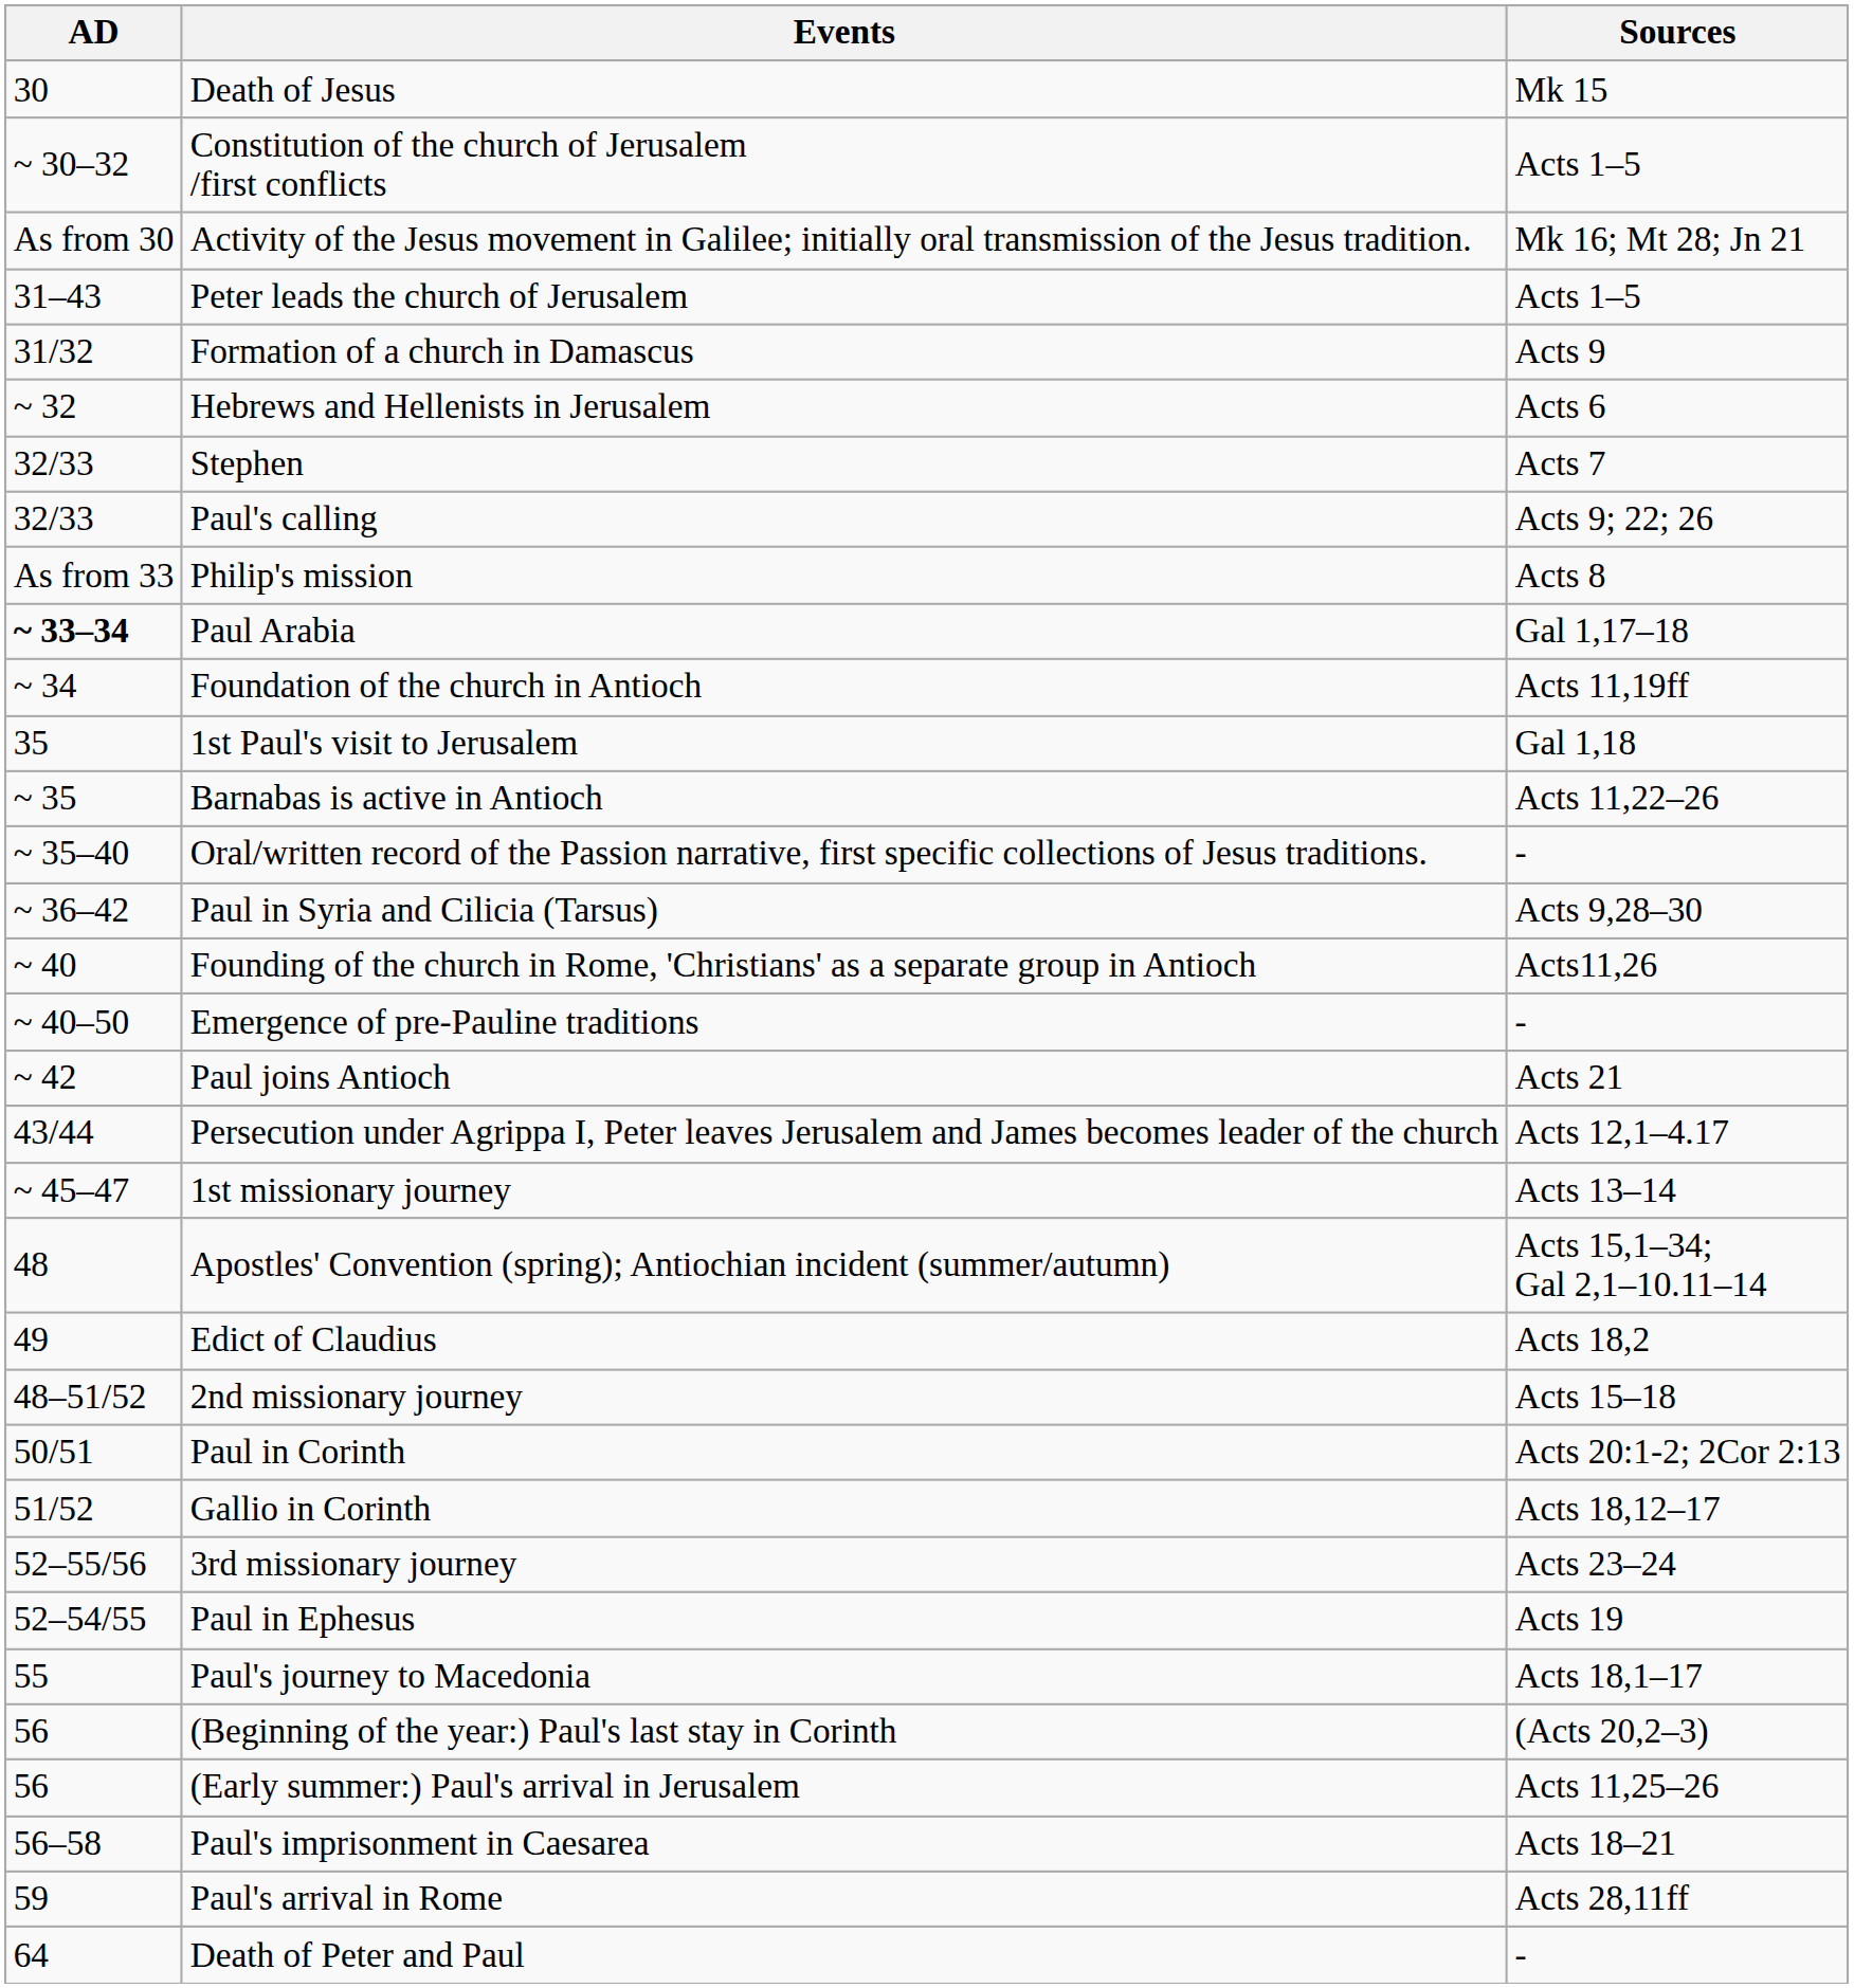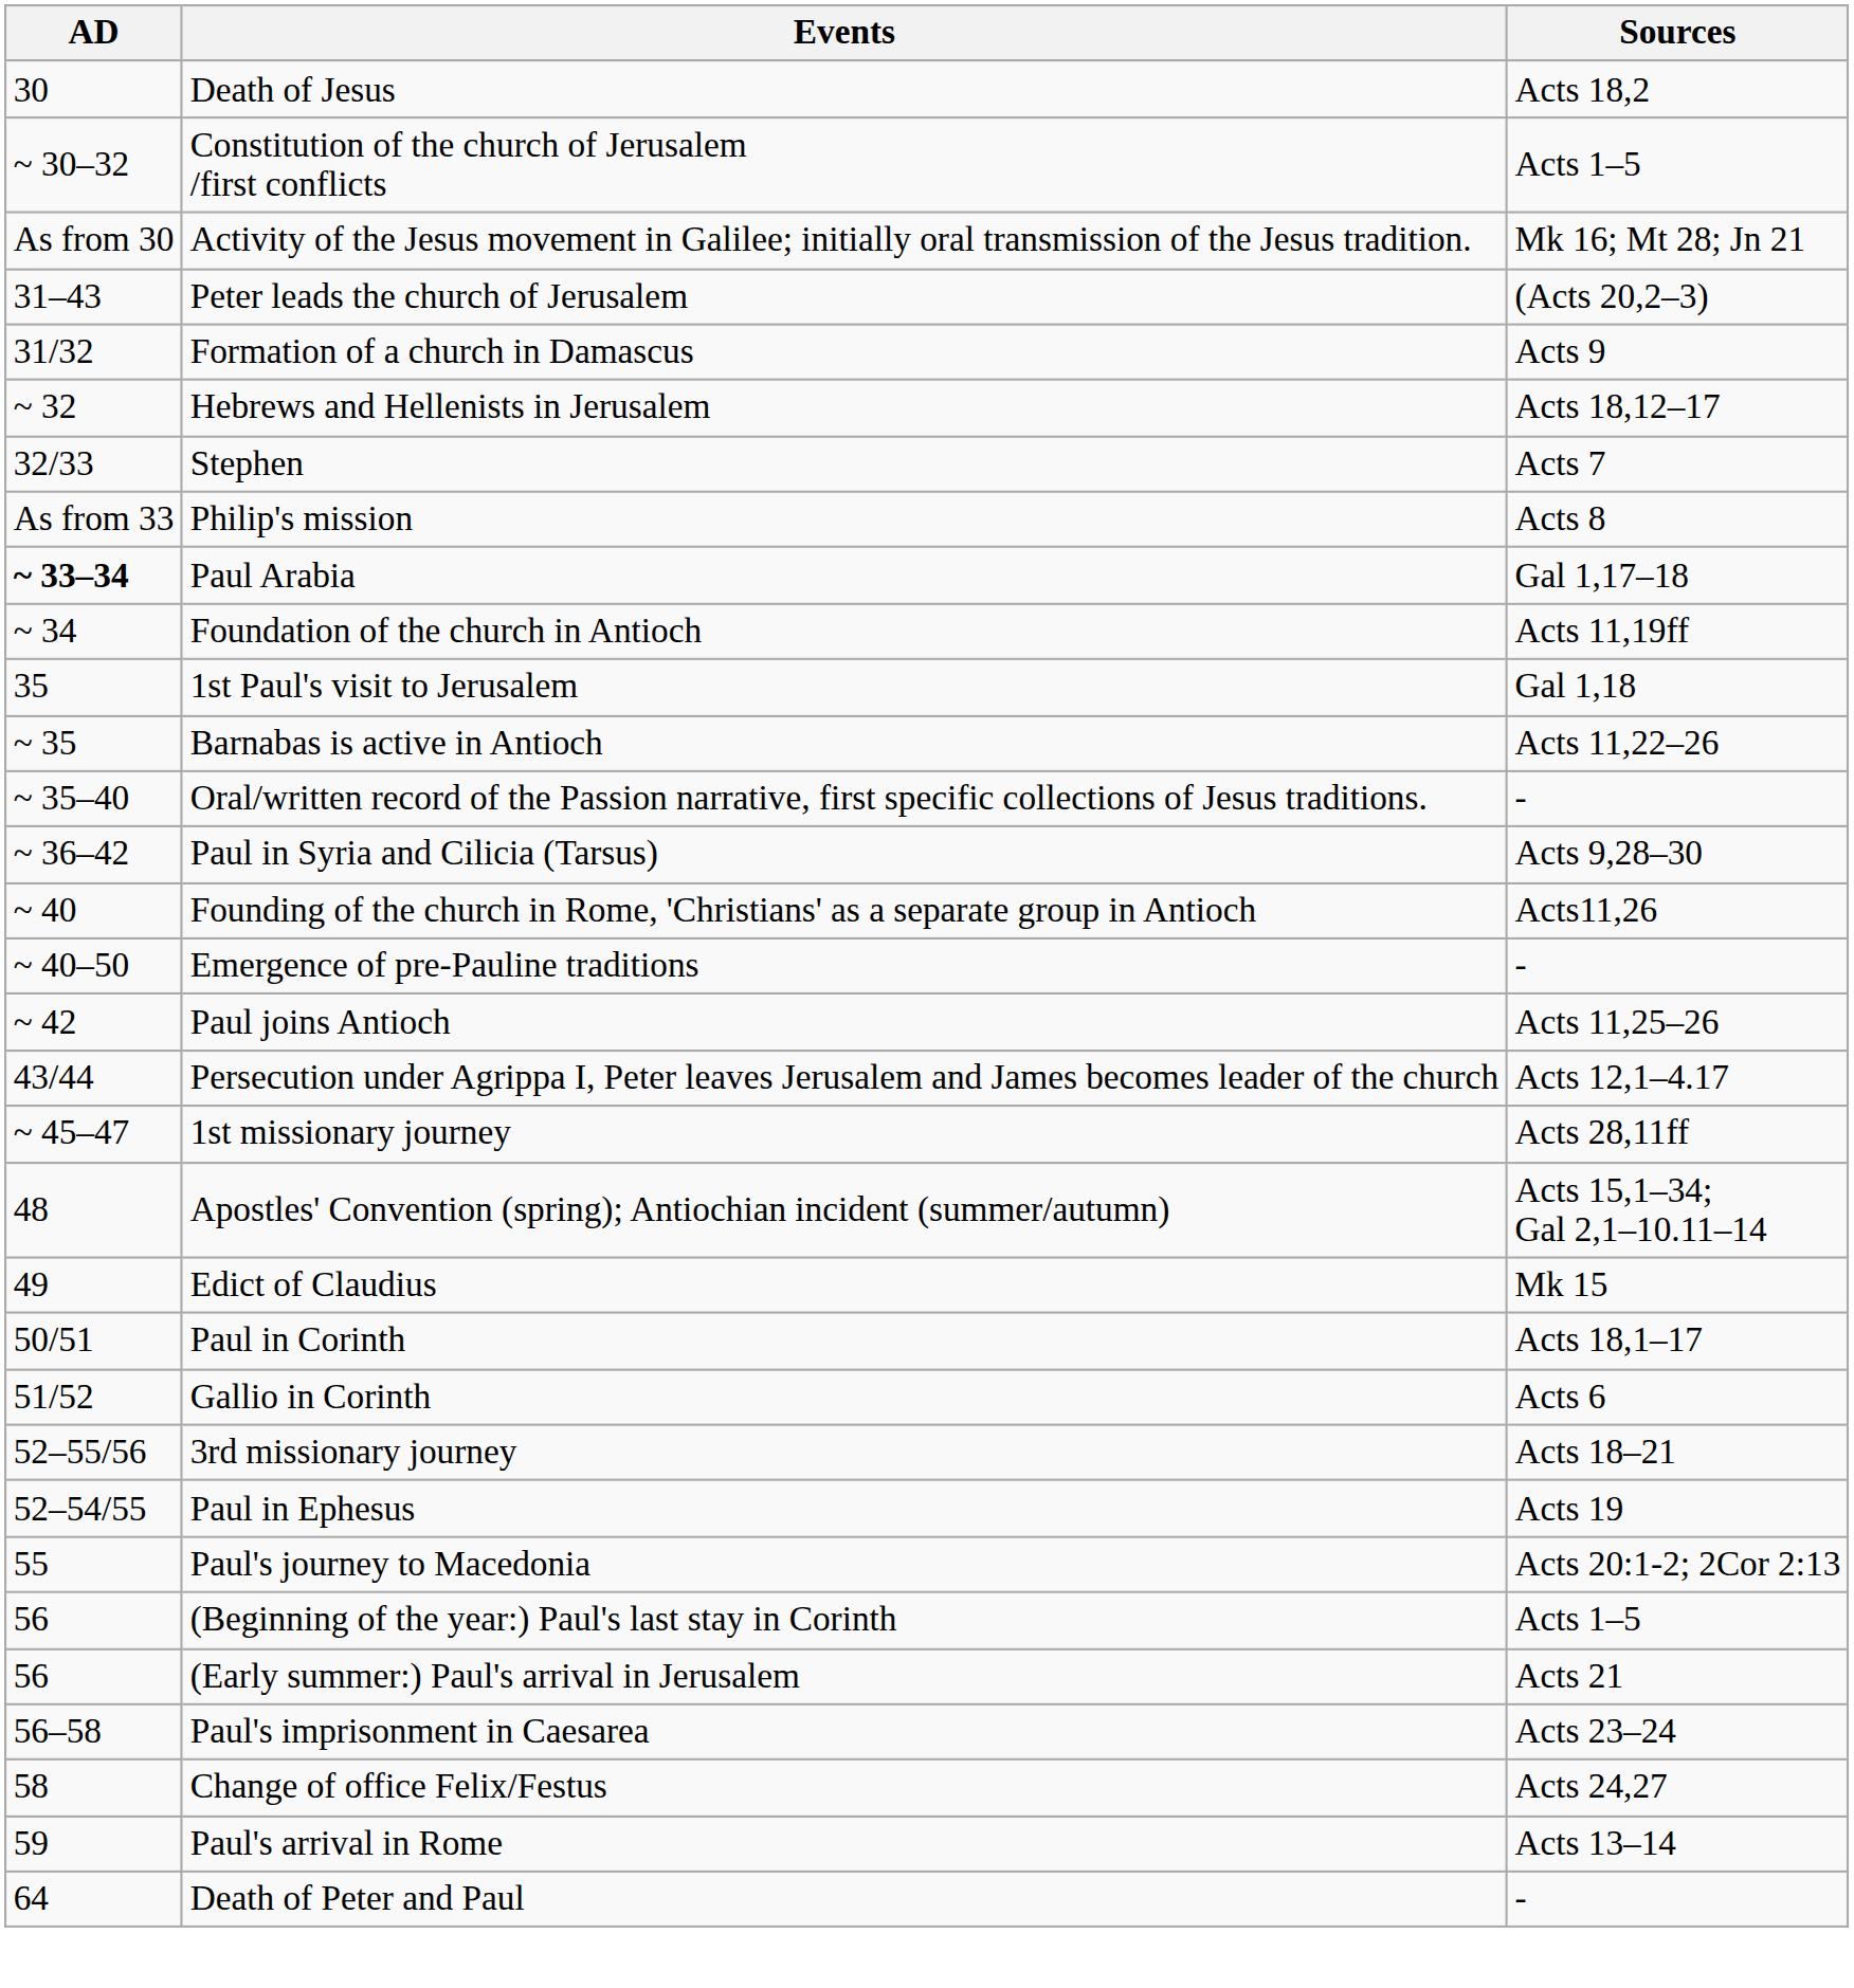 <table class="wikitable">
 <tr>
 <th>AD</th>
 <th>Events</th>
 <th>Sources</th>
 </tr>
 <tr>
 <td>30</td>
 <td>Death of Jesus</td>
-<td>Mk 15</td>
+<td>Acts 18,2</td>
 </tr>
 <tr>
 <td>~ 30–32</td>
 <td>Constitution of the church of Jerusalem<br>/first conflicts</td>
 <td>Acts 1–5</td>
 </tr>
 <tr>
 <td>As from 30</td>
 <td>Activity of the Jesus movement in Galilee; initially oral transmission of the Jesus tradition.</td>
 <td>Mk 16; Mt 28; Jn 21</td>
 </tr>
 <tr>
 <td>31–43</td>
 <td>Peter leads the church of Jerusalem</td>
-<td>Acts 1–5</td>
+<td>(Acts 20,2–3)</td>
 </tr>
 <tr>
 <td>31/32</td>
 <td>Formation of a church in Damascus</td>
 <td>Acts 9</td>
 </tr>
 <tr>
 <td>~ 32</td>
 <td>Hebrews and Hellenists in Jerusalem</td>
-<td>Acts 6</td>
+<td>Acts 18,12–17</td>
 </tr>
 <tr>
 <td>32/33</td>
 <td>Stephen</td>
 <td>Acts 7</td>
-</tr>
-<tr>
-<td>32/33</td>
-<td>Paul's calling</td>
-<td>Acts  9; 22; 26</td>
 </tr>
 <tr>
 <td>As from 33</td>
 <td>Philip's mission</td>
 <td>Acts  8</td>
 </tr>
 <tr>
 <td><strong>~ 33–34</strong></td>
 <td>Paul Arabia</td>
 <td>Gal 1,17–18</td>
 </tr>
 <tr>
 <td>~ 34</td>
 <td>Foundation of the church in Antioch</td>
 <td>Acts  11,19ff</td>
 </tr>
 <tr>
 <td>35</td>
 <td>1st Paul's visit to Jerusalem</td>
 <td>Gal 1,18</td>
 </tr>
 <tr>
 <td>~ 35</td>
 <td>Barnabas is active in Antioch</td>
 <td>Acts 11,22–26</td>
 </tr>
 <tr>
 <td>~ 35–40</td>
 <td>Oral/written record of the Passion narrative, first specific collections of Jesus traditions.</td>
 <td>-</td>
 </tr>
 <tr>
 <td>~ 36–42</td>
 <td>Paul in Syria and Cilicia (Tarsus)</td>
 <td>Acts 9,28–30</td>
 </tr>
 <tr>
 <td>~ 40</td>
 <td>Founding of the church in Rome, 'Christians' as a separate group in Antioch</td>
 <td>Acts11,26</td>
 </tr>
 <tr>
 <td>~ 40–50</td>
 <td>Emergence of pre-Pauline traditions</td>
 <td>-</td>
 </tr>
 <tr>
 <td>~ 42</td>
 <td>Paul joins Antioch</td>
-<td>Acts 21</td>
+<td>Acts 11,25–26</td>
 </tr>
 <tr>
 <td>43/44</td>
 <td>Persecution under Agrippa I, Peter leaves Jerusalem and James becomes leader of the church</td>
 <td>Acts 12,1–4.17</td>
 </tr>
 <tr>
 <td>~ 45–47</td>
 <td>1st missionary journey</td>
-<td>Acts 13–14</td>
+<td>Acts 28,11ff</td>
 </tr>
 <tr>
 <td>48</td>
 <td>Apostles' Convention (spring); Antiochian incident (summer/autumn)</td>
 <td>Acts 15,1–34;<br>Gal 2,1–10.11–14</td>
 </tr>
 <tr>
 <td>49</td>
 <td>Edict of Claudius</td>
-<td>Acts 18,2</td>
-</tr>
-<tr>
-<td>48–51/52</td>
-<td>2nd missionary journey</td>
-<td>Acts 15–18</td>
+<td>Mk 15</td>
 </tr>
 <tr>
 <td>50/51</td>
 <td>Paul in Corinth</td>
-<td>Acts 20:1-2; 2Cor 2:13</td>
+<td>Acts 18,1–17</td>
 </tr>
 <tr>
 <td>51/52</td>
 <td>Gallio in Corinth</td>
-<td>Acts 18,12–17</td>
+<td>Acts 6</td>
 </tr>
 <tr>
 <td>52–55/56</td>
 <td>3rd missionary journey</td>
-<td>Acts 23–24</td>
+<td>Acts 18–21</td>
 </tr>
 <tr>
 <td>52–54/55</td>
 <td>Paul in Ephesus</td>
 <td>Acts 19</td>
 </tr>
 <tr>
 <td>55</td>
 <td>Paul's journey to Macedonia</td>
-<td>Acts 18,1–17</td>
+<td>Acts 20:1-2; 2Cor 2:13</td>
 </tr>
 <tr>
 <td>56</td>
 <td>(Beginning of the year:) Paul's last stay in Corinth</td>
-<td>(Acts 20,2–3)</td>
+<td>Acts 1–5</td>
 </tr>
 <tr>
 <td>56</td>
 <td>(Early summer:) Paul's arrival in Jerusalem</td>
-<td>Acts 11,25–26</td>
+<td>Acts 21</td>
 </tr>
 <tr>
 <td>56–58</td>
 <td>Paul's imprisonment in Caesarea</td>
-<td>Acts 18–21</td>
+<td>Acts 23–24</td>
+</tr>
+<tr>
+<td>58</td>
+<td>Change of office Felix/Festus</td>
+<td>Acts 24,27</td>
 </tr>
 <tr>
 <td>59</td>
 <td>Paul's arrival in Rome</td>
-<td>Acts 28,11ff</td>
+<td>Acts 13–14</td>
 </tr>
 <tr>
 <td>64</td>
 <td>Death of Peter and Paul</td>
 <td>-</td>
 </tr>
 </table>
